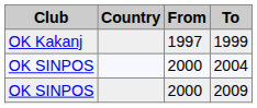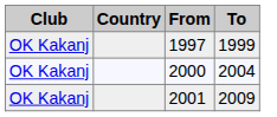 <table bgcolor="#f7f8ff" cellpadding="3" cellspacing="0" border="1" style="font-size: 95%; border: gray solid 1px; border-collapse: collapse;">
 <tr bgcolor="#CCCCCC">
 <td align="center"><strong>Club</strong></td>
 <td align="center"><strong>Country</strong></td>
 <td align="center"><strong>From</strong></td>
 <td align="center"><strong>To</strong></td>
 </tr>
 <tr bgcolor="#EFEFEF" align=left>
 <td><a href='#'>OK Kakanj</a></td>
 <td></td>
 <td>1997</td>
 <td>1999</td>
 </tr>
 <tr align=left>
-<td><a href='#'>OK SINPOS</a></td>
+<td><a href='#'>OK Kakanj</a></td>
 <td></td>
 <td>2000</td>
 <td>2004</td>
 </tr>
 <tr bgcolor="#EFEFEF" align="left">
-<td><a href='#'>OK SINPOS</a></td>
+<td><a href='#'>OK Kakanj</a></td>
 <td></td>
-<td>2000</td>
+<td>2001</td>
 <td>2009</td>
 </tr>
 </table>
